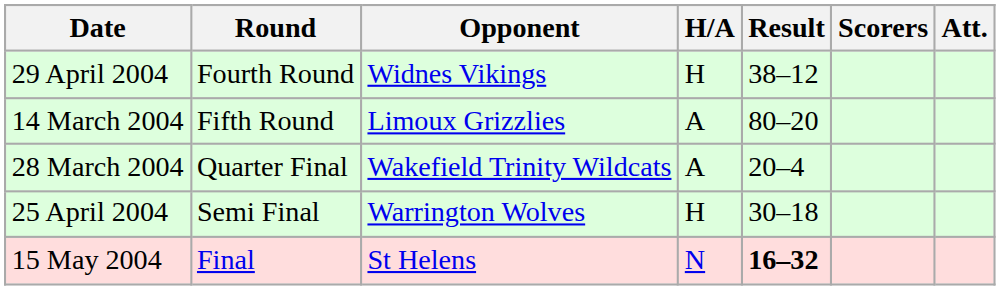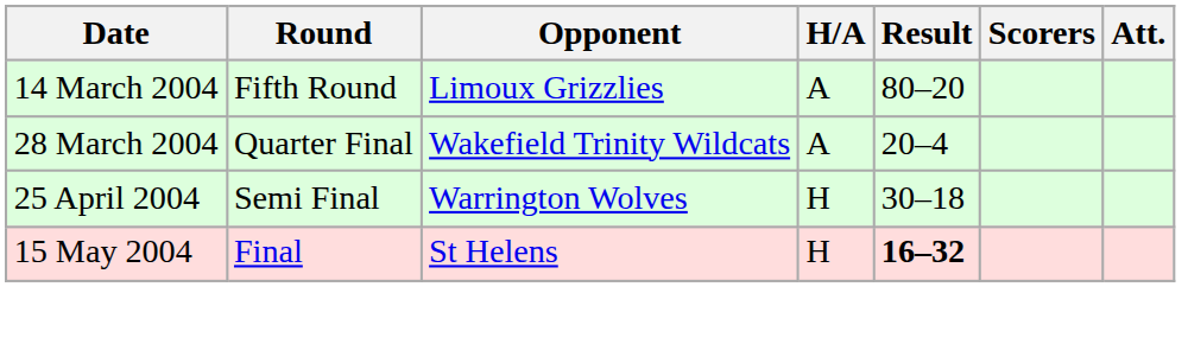 <table class="wikitable" style="font-size:85%;">
 <tr>
 <th>Date</th>
 <th>Round</th>
 <th>Opponent</th>
 <th>H/A</th>
 <th>Result</th>
 <th>Scorers</th>
 <th>Att.</th>
-</tr>
-<tr style="background:#ddffdd">
-<td>29 April 2004</td>
-<td>Fourth Round</td>
-<td> <a href='#'>Widnes Vikings</a></td>
-<td>H</td>
-<td>38–12</td>
-<td></td>
-<td></td>
 </tr>
 <tr style="background:#ddffdd">
 <td>14 March 2004</td>
 <td>Fifth Round</td>
 <td> <a href='#'>Limoux Grizzlies</a></td>
 <td>A</td>
 <td>80–20</td>
 <td></td>
 <td></td>
 </tr>
 <tr style="background:#ddffdd">
 <td>28 March 2004</td>
 <td>Quarter Final</td>
 <td> <a href='#'>Wakefield Trinity Wildcats</a></td>
 <td>A</td>
 <td>20–4</td>
 <td></td>
 <td></td>
 </tr>
 <tr style="background:#ddffdd">
 <td>25 April 2004</td>
 <td>Semi Final</td>
 <td> <a href='#'>Warrington Wolves</a></td>
 <td>H</td>
 <td>30–18</td>
 <td></td>
 <td></td>
 </tr>
 <tr style="background:#ffdddd">
 <td>15 May 2004</td>
 <td><a href='#'>Final</a></td>
 <td> <a href='#'>St Helens</a></td>
-<td><a href='#'>N</a></td>
+<td>H</td>
 <td><strong>16–32</strong></td>
 <td></td>
 <td></td>
 </tr>
 </table>
